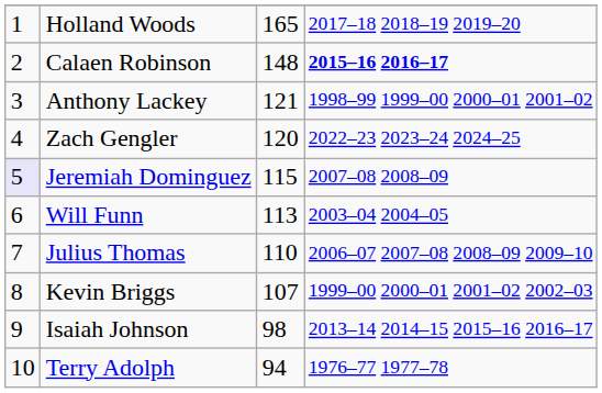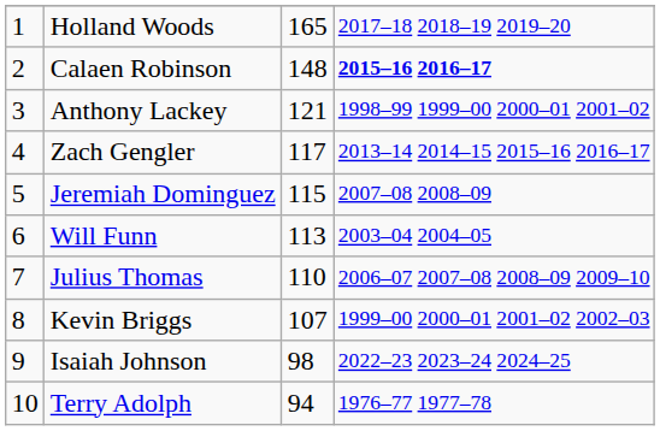 <table class="wikitable">
 <tr>
 </tr>
 <tr>
 <td>1</td>
 <td>Holland Woods</td>
 <td>165</td>
 <td style="font-size:80%;"><a href='#'>2017–18</a> <a href='#'>2018–19</a> <a href='#'>2019–20</a></td>
 </tr>
 <tr>
 <td>2</td>
 <td>Calaen Robinson</td>
 <td>148</td>
 <td style="font-size:80%;"><strong><a href='#'>2015–16</a> <a href='#'>2016–17</a></strong></td>
 </tr>
 <tr>
 <td>3</td>
 <td>Anthony Lackey</td>
 <td>121</td>
 <td style="font-size:80%;"><a href='#'>1998–99</a> <a href='#'>1999–00</a> <a href='#'>2000–01</a> <a href='#'>2001–02</a></td>
 </tr>
 <tr>
 <td>4</td>
 <td>Zach Gengler</td>
-<td>120</td>
-<td style="font-size:80%;"><a href='#'>2022–23</a> <a href='#'>2023–24</a> <a href='#'>2024–25</a></td>
+<td>117</td>
+<td style="font-size:80%;"><a href='#'>2013–14</a> <a href='#'>2014–15</a> <a href='#'>2015–16</a> <a href='#'>2016–17</a></td>
 </tr>
 <tr>
-<td style="background: lavender;">5</td>
+<td>5</td>
 <td><a href='#'>Jeremiah Dominguez</a></td>
 <td>115</td>
 <td style="font-size:80%;"><a href='#'>2007–08</a> <a href='#'>2008–09</a></td>
 </tr>
 <tr>
 <td>6</td>
 <td><a href='#'>Will Funn</a></td>
 <td>113</td>
 <td style="font-size:80%;"><a href='#'>2003–04</a> <a href='#'>2004–05</a></td>
 </tr>
 <tr>
 <td>7</td>
 <td><a href='#'>Julius Thomas</a></td>
 <td>110</td>
 <td style="font-size:80%;"><a href='#'>2006–07</a> <a href='#'>2007–08</a> <a href='#'>2008–09</a> <a href='#'>2009–10</a></td>
 </tr>
 <tr>
 <td>8</td>
 <td>Kevin Briggs</td>
 <td>107</td>
 <td style="font-size:80%;"><a href='#'>1999–00</a> <a href='#'>2000–01</a> <a href='#'>2001–02</a> <a href='#'>2002–03</a></td>
 </tr>
 <tr>
 <td>9</td>
 <td>Isaiah Johnson</td>
 <td>98</td>
-<td style="font-size:80%;"><a href='#'>2013–14</a> <a href='#'>2014–15</a> <a href='#'>2015–16</a> <a href='#'>2016–17</a></td>
+<td style="font-size:80%;"><a href='#'>2022–23</a> <a href='#'>2023–24</a> <a href='#'>2024–25</a></td>
 </tr>
 <tr>
 <td>10</td>
 <td><a href='#'>Terry Adolph</a></td>
 <td>94</td>
 <td style="font-size:80%;"><a href='#'>1976–77</a> <a href='#'>1977–78</a></td>
 </tr>
 </table>
